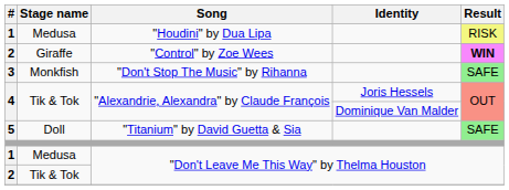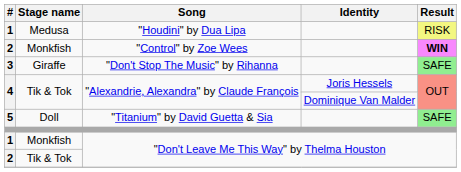 <table class="wikitable plainrowheaders" style="text-align: center;">
 <tr>
 <th>#</th>
 <th>Stage name</th>
 <th>Song</th>
 <th>Identity</th>
 <th>Result</th>
 </tr>
 <tr>
 <th>1</th>
 <td>Medusa</td>
 <td>"<a href='#'>Houdini</a>" by <a href='#'>Dua Lipa</a></td>
 <td></td>
 <td bgcolor=#F3F781>RISK</td>
 </tr>
 <tr>
 <th>2</th>
-<td>Giraffe</td>
+<td>Monkfish</td>
 <td>"<a href='#'>Control</a>" by <a href='#'>Zoe Wees</a></td>
 <td></td>
 <td bgcolor="#F888FD"><strong>WIN</strong></td>
 </tr>
 <tr>
 <th>3</th>
-<td>Monkfish</td>
+<td>Giraffe</td>
 <td>"<a href='#'>Don't Stop The Music</a>" by <a href='#'>Rihanna</a></td>
 <td></td>
 <td bgcolor=lightgreen>SAFE</td>
 </tr>
 <tr>
 <th rowspan=2>4</th>
 <td rowspan=2>Tik & Tok</td>
 <td rowspan=2>"<a href='#'>Alexandrie, Alexandra</a>" by <a href='#'>Claude François</a></td>
 <td><a href='#'>Joris Hessels</a></td>
 <td rowspan=2 bgcolor="#F99185">OUT</td>
 </tr>
 <tr>
 <td><a href='#'>Dominique Van Malder</a></td>
 </tr>
 <tr>
 <th>5</th>
 <td>Doll</td>
 <td>"<a href='#'>Titanium</a>" by <a href='#'>David Guetta</a> & <a href='#'>Sia</a></td>
 <td></td>
 <td bgcolor=lightgreen>SAFE</td>
 </tr>
 <tr>
 <td colspan="5" style="background:darkgray"></td>
 </tr>
 <tr>
 <th>1</th>
-<td>Medusa</td>
+<td>Monkfish</td>
 <td rowspan="2" colspan="4">"<a href='#'>Don't Leave Me This Way</a>" by <a href='#'>Thelma Houston</a></td>
 </tr>
 <tr>
 <th>2</th>
 <td>Tik & Tok</td>
 </tr>
 <tr>
 </tr>
 </table>
